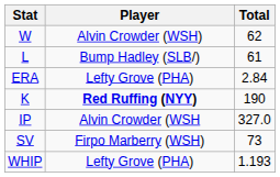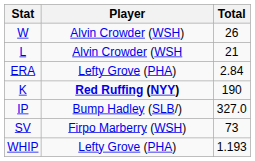 <table class="wikitable" style="text-align:center;">
 <tr>
 <th style="width:15%;">Stat</th>
 <th>Player</th>
 <th style="width:15%;">Total</th>
 </tr>
 <tr>
 <td><a href='#'>W</a></td>
 <td><a href='#'>Alvin Crowder</a> (<a href='#'>WSH</a>)</td>
-<td>62</td>
+<td>26</td>
 </tr>
 <tr>
 <td><a href='#'>L</a></td>
-<td><a href='#'>Bump Hadley</a> (<a href='#'>SLB</a>/)</td>
-<td>61</td>
+<td><a href='#'>Alvin Crowder</a> (<a href='#'>WSH</a></td>
+<td>21</td>
 </tr>
 <tr>
 <td><a href='#'>ERA</a></td>
 <td><a href='#'>Lefty Grove</a> (<a href='#'>PHA</a>)</td>
 <td>2.84</td>
 </tr>
 <tr>
 <td><a href='#'>K</a></td>
 <td><strong><a href='#'>Red Ruffing</a> (<a href='#'>NYY</a>)</strong></td>
 <td>190</td>
 </tr>
 <tr>
 <td><a href='#'>IP</a></td>
-<td><a href='#'>Alvin Crowder</a> (<a href='#'>WSH</a></td>
+<td><a href='#'>Bump Hadley</a> (<a href='#'>SLB</a>/)</td>
 <td>327.0</td>
 </tr>
 <tr>
 <td><a href='#'>SV</a></td>
 <td><a href='#'>Firpo Marberry</a> (<a href='#'>WSH</a>)</td>
 <td>73</td>
 </tr>
 <tr>
 <td><a href='#'>WHIP</a></td>
 <td><a href='#'>Lefty Grove</a> (<a href='#'>PHA</a>)</td>
 <td>1.193</td>
 </tr>
 </table>
